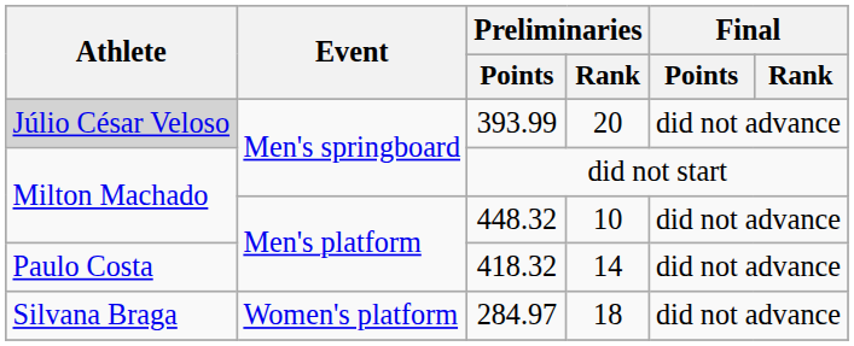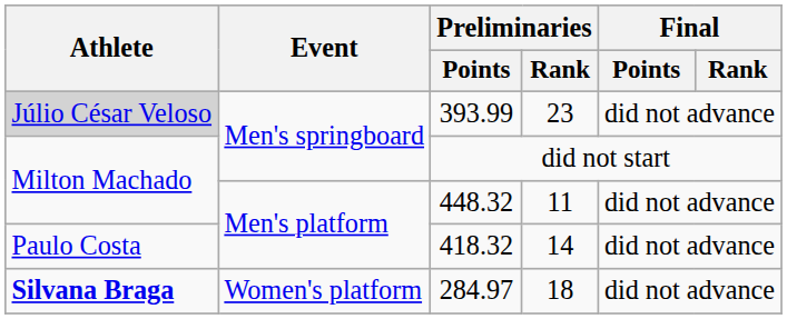 <table class=wikitable style="font-size:90%;">
 <tr>
 <th rowspan="2">Athlete</th>
 <th rowspan="2">Event</th>
 <th colspan="2">Preliminaries</th>
 <th colspan="2">Final</th>
 </tr>
 <tr style="font-size:95%">
 <th>Points</th>
 <th>Rank</th>
 <th>Points</th>
 <th>Rank</th>
 </tr>
 <tr align=center>
 <td align=left style="background: lightgrey;"><a href='#'>Júlio César Veloso</a></td>
 <td align=left rowspan=2><a href='#'>Men's springboard</a></td>
 <td>393.99</td>
-<td>20</td>
+<td>23</td>
 <td colspan=2>did not advance</td>
 </tr>
 <tr align=center>
 <td align=left rowspan=2><a href='#'>Milton Machado</a></td>
 <td colspan=4>did not start</td>
 </tr>
 <tr align=center>
 <td align=left rowspan=2><a href='#'>Men's platform</a></td>
 <td>448.32</td>
-<td>10</td>
+<td>11</td>
 <td colspan=2>did not advance</td>
 </tr>
 <tr align=center>
 <td align=left><a href='#'>Paulo Costa</a></td>
 <td>418.32</td>
 <td>14</td>
 <td colspan=2>did not advance</td>
 </tr>
 <tr align=center>
-<td align=left><a href='#'>Silvana Braga</a></td>
+<td align=left><strong><a href='#'>Silvana Braga</a></strong></td>
 <td align=left><a href='#'>Women's platform</a></td>
 <td>284.97</td>
 <td>18</td>
 <td colspan=2>did not advance</td>
 </tr>
 </table>
